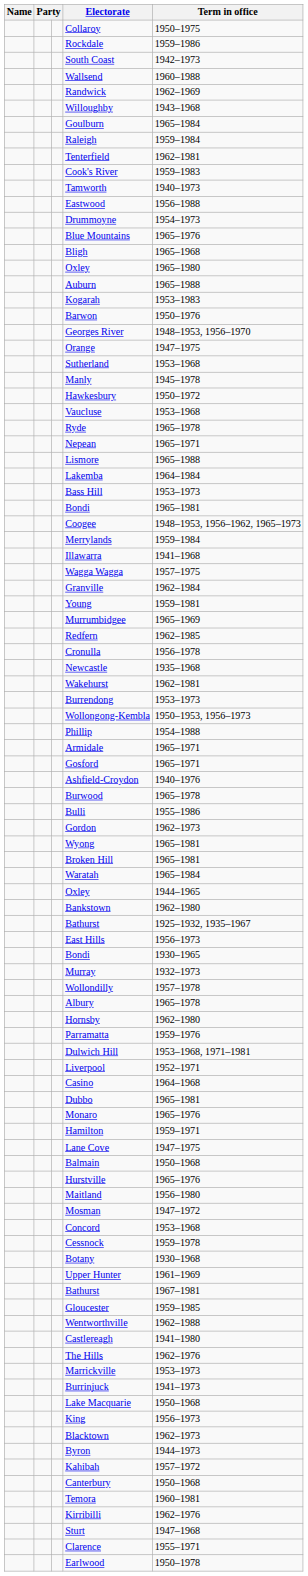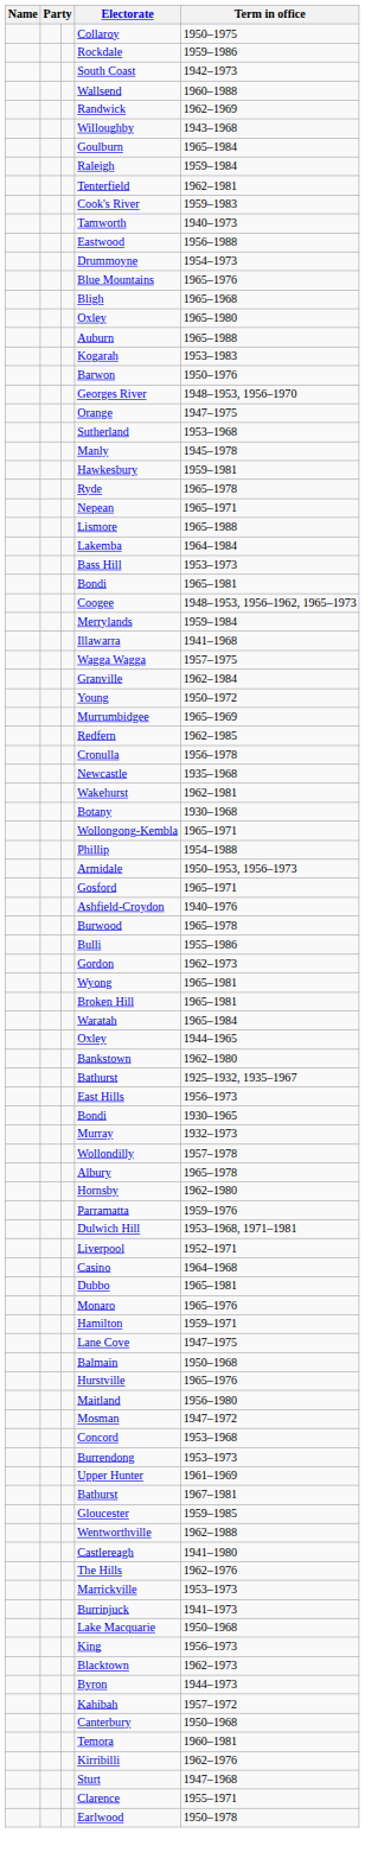 <table class="wikitable sortable">
 <tr>
 <th>Name</th>
 <th colspan=2>Party</th>
 <th><a href='#'>Electorate</a></th>
 <th>Term in office</th>
 </tr>
 <tr>
 <td></td>
 <td> </td>
 <td></td>
 <td><a href='#'>Collaroy</a></td>
 <td>1950–1975</td>
 </tr>
 <tr>
 <td></td>
 <td> </td>
 <td></td>
 <td><a href='#'>Rockdale</a></td>
 <td>1959–1986</td>
 </tr>
 <tr>
 <td></td>
 <td> </td>
 <td></td>
 <td><a href='#'>South Coast</a></td>
 <td>1942–1973</td>
 </tr>
 <tr>
 <td></td>
 <td> </td>
 <td></td>
 <td><a href='#'>Wallsend</a></td>
 <td>1960–1988</td>
 </tr>
 <tr>
 <td></td>
 <td> </td>
 <td></td>
 <td><a href='#'>Randwick</a></td>
 <td>1962–1969</td>
 </tr>
 <tr>
 <td></td>
 <td> </td>
 <td></td>
 <td><a href='#'>Willoughby</a></td>
 <td>1943–1968</td>
 </tr>
 <tr>
 <td></td>
 <td> </td>
 <td></td>
 <td><a href='#'>Goulburn</a></td>
 <td>1965–1984</td>
 </tr>
 <tr>
 <td></td>
 <td> </td>
 <td></td>
 <td><a href='#'>Raleigh</a></td>
 <td>1959–1984</td>
 </tr>
 <tr>
 <td></td>
 <td> </td>
 <td></td>
 <td><a href='#'>Tenterfield</a></td>
 <td>1962–1981</td>
 </tr>
 <tr>
 <td></td>
 <td> </td>
 <td></td>
 <td><a href='#'>Cook's River</a></td>
 <td>1959–1983</td>
 </tr>
 <tr>
 <td></td>
 <td> </td>
 <td></td>
 <td><a href='#'>Tamworth</a></td>
 <td>1940–1973</td>
 </tr>
 <tr>
 <td></td>
 <td> </td>
 <td></td>
 <td><a href='#'>Eastwood</a></td>
 <td>1956–1988</td>
 </tr>
 <tr>
 <td></td>
 <td> </td>
 <td></td>
 <td><a href='#'>Drummoyne</a></td>
 <td>1954–1973</td>
 </tr>
 <tr>
 <td></td>
 <td> </td>
 <td></td>
 <td><a href='#'>Blue Mountains</a></td>
 <td>1965–1976</td>
 </tr>
 <tr>
 <td></td>
 <td> </td>
 <td></td>
 <td><a href='#'>Bligh</a></td>
 <td>1965–1968</td>
 </tr>
 <tr>
 <td></td>
 <td> </td>
 <td></td>
 <td><a href='#'>Oxley</a></td>
 <td>1965–1980</td>
 </tr>
 <tr>
 <td></td>
 <td> </td>
 <td></td>
 <td><a href='#'>Auburn</a></td>
 <td>1965–1988</td>
 </tr>
 <tr>
 <td></td>
 <td> </td>
 <td></td>
 <td><a href='#'>Kogarah</a></td>
 <td>1953–1983</td>
 </tr>
 <tr>
 <td></td>
 <td> </td>
 <td></td>
 <td><a href='#'>Barwon</a></td>
 <td>1950–1976</td>
 </tr>
 <tr>
 <td></td>
 <td> </td>
 <td></td>
 <td><a href='#'>Georges River</a></td>
 <td>1948–1953, 1956–1970</td>
 </tr>
 <tr>
 <td></td>
 <td> </td>
 <td></td>
 <td><a href='#'>Orange</a></td>
 <td>1947–1975</td>
 </tr>
 <tr>
 <td></td>
 <td> </td>
 <td></td>
 <td><a href='#'>Sutherland</a></td>
 <td>1953–1968</td>
 </tr>
 <tr>
 <td></td>
 <td> </td>
 <td></td>
 <td><a href='#'>Manly</a></td>
 <td>1945–1978</td>
 </tr>
 <tr>
 <td></td>
 <td> </td>
 <td></td>
 <td><a href='#'>Hawkesbury</a></td>
-<td>1950–1972</td>
-</tr>
-<tr>
-<td></td>
-<td> </td>
-<td></td>
-<td><a href='#'>Vaucluse</a></td>
-<td>1953–1968</td>
+<td>1959–1981</td>
 </tr>
 <tr>
 <td></td>
 <td> </td>
 <td></td>
 <td><a href='#'>Ryde</a></td>
 <td>1965–1978</td>
 </tr>
 <tr>
 <td></td>
 <td> </td>
 <td></td>
 <td><a href='#'>Nepean</a></td>
 <td>1965–1971</td>
 </tr>
 <tr>
 <td></td>
 <td> </td>
 <td></td>
 <td><a href='#'>Lismore</a></td>
 <td>1965–1988</td>
 </tr>
 <tr>
 <td></td>
 <td> </td>
 <td></td>
 <td><a href='#'>Lakemba</a></td>
 <td>1964–1984</td>
 </tr>
 <tr>
 <td></td>
 <td> </td>
 <td></td>
 <td><a href='#'>Bass Hill</a></td>
 <td>1953–1973</td>
 </tr>
 <tr>
 <td></td>
 <td> </td>
 <td></td>
 <td><a href='#'>Bondi</a></td>
 <td>1965–1981</td>
 </tr>
 <tr>
 <td></td>
 <td> </td>
 <td></td>
 <td><a href='#'>Coogee</a></td>
 <td>1948–1953, 1956–1962, 1965–1973</td>
 </tr>
 <tr>
 <td></td>
 <td> </td>
 <td></td>
 <td><a href='#'>Merrylands</a></td>
 <td>1959–1984</td>
 </tr>
 <tr>
 <td></td>
 <td> </td>
 <td></td>
 <td><a href='#'>Illawarra</a></td>
 <td>1941–1968</td>
 </tr>
 <tr>
 <td></td>
 <td> </td>
 <td></td>
 <td><a href='#'>Wagga Wagga</a></td>
 <td>1957–1975</td>
 </tr>
 <tr>
 <td></td>
 <td> </td>
 <td></td>
 <td><a href='#'>Granville</a></td>
 <td>1962–1984</td>
 </tr>
 <tr>
 <td></td>
 <td> </td>
 <td></td>
 <td><a href='#'>Young</a></td>
-<td>1959–1981</td>
+<td>1950–1972</td>
 </tr>
 <tr>
 <td></td>
 <td> </td>
 <td></td>
 <td><a href='#'>Murrumbidgee</a></td>
 <td>1965–1969</td>
 </tr>
 <tr>
 <td></td>
 <td> </td>
 <td></td>
 <td><a href='#'>Redfern</a></td>
 <td>1962–1985</td>
 </tr>
 <tr>
 <td></td>
 <td> </td>
 <td></td>
 <td><a href='#'>Cronulla</a></td>
 <td>1956–1978</td>
 </tr>
 <tr>
 <td></td>
 <td> </td>
 <td></td>
 <td><a href='#'>Newcastle</a></td>
 <td>1935–1968</td>
 </tr>
 <tr>
 <td></td>
 <td> </td>
 <td></td>
 <td><a href='#'>Wakehurst</a></td>
 <td>1962–1981</td>
 </tr>
 <tr>
 <td></td>
 <td> </td>
 <td></td>
-<td><a href='#'>Burrendong</a></td>
-<td>1953–1973</td>
+<td><a href='#'>Botany</a></td>
+<td>1930–1968</td>
 </tr>
 <tr>
 <td></td>
 <td> </td>
 <td></td>
 <td><a href='#'>Wollongong-Kembla</a></td>
-<td>1950–1953, 1956–1973</td>
+<td>1965–1971</td>
 </tr>
 <tr>
 <td></td>
 <td> </td>
 <td></td>
 <td><a href='#'>Phillip</a></td>
 <td>1954–1988</td>
 </tr>
 <tr>
 <td></td>
 <td> </td>
 <td></td>
 <td><a href='#'>Armidale</a></td>
-<td>1965–1971</td>
+<td>1950–1953, 1956–1973</td>
 </tr>
 <tr>
 <td></td>
 <td> </td>
 <td></td>
 <td><a href='#'>Gosford</a></td>
 <td>1965–1971</td>
 </tr>
 <tr>
 <td></td>
 <td> </td>
 <td></td>
 <td><a href='#'>Ashfield-Croydon</a></td>
 <td>1940–1976</td>
 </tr>
 <tr>
 <td></td>
 <td> </td>
 <td></td>
 <td><a href='#'>Burwood</a></td>
 <td>1965–1978</td>
 </tr>
 <tr>
 <td></td>
 <td> </td>
 <td></td>
 <td><a href='#'>Bulli</a></td>
 <td>1955–1986</td>
 </tr>
 <tr>
 <td></td>
 <td> </td>
 <td></td>
 <td><a href='#'>Gordon</a></td>
 <td>1962–1973</td>
 </tr>
 <tr>
 <td></td>
 <td> </td>
 <td></td>
 <td><a href='#'>Wyong</a></td>
 <td>1965–1981</td>
 </tr>
 <tr>
 <td></td>
 <td> </td>
 <td></td>
 <td><a href='#'>Broken Hill</a></td>
 <td>1965–1981</td>
 </tr>
 <tr>
 <td></td>
 <td> </td>
 <td></td>
 <td><a href='#'>Waratah</a></td>
 <td>1965–1984</td>
 </tr>
 <tr>
 <td></td>
 <td> </td>
 <td></td>
 <td><a href='#'>Oxley</a></td>
 <td>1944–1965</td>
 </tr>
 <tr>
 <td></td>
 <td> </td>
 <td></td>
 <td><a href='#'>Bankstown</a></td>
 <td>1962–1980</td>
 </tr>
 <tr>
 <td></td>
 <td> </td>
 <td></td>
 <td><a href='#'>Bathurst</a></td>
 <td>1925–1932, 1935–1967</td>
 </tr>
 <tr>
 <td></td>
 <td> </td>
 <td></td>
 <td><a href='#'>East Hills</a></td>
 <td>1956–1973</td>
 </tr>
 <tr>
 <td></td>
 <td> </td>
 <td></td>
 <td><a href='#'>Bondi</a></td>
 <td>1930–1965</td>
 </tr>
 <tr>
 <td></td>
 <td> </td>
 <td></td>
 <td><a href='#'>Murray</a></td>
 <td>1932–1973</td>
 </tr>
 <tr>
 <td></td>
 <td> </td>
 <td></td>
 <td><a href='#'>Wollondilly</a></td>
 <td>1957–1978</td>
 </tr>
 <tr>
 <td></td>
 <td> </td>
 <td></td>
 <td><a href='#'>Albury</a></td>
 <td>1965–1978</td>
 </tr>
 <tr>
 <td></td>
 <td> </td>
 <td></td>
 <td><a href='#'>Hornsby</a></td>
 <td>1962–1980</td>
 </tr>
 <tr>
 <td></td>
 <td> </td>
 <td></td>
 <td><a href='#'>Parramatta</a></td>
 <td>1959–1976</td>
 </tr>
 <tr>
 <td></td>
 <td> </td>
 <td></td>
 <td><a href='#'>Dulwich Hill</a></td>
 <td>1953–1968, 1971–1981</td>
 </tr>
 <tr>
 <td></td>
 <td> </td>
 <td></td>
 <td><a href='#'>Liverpool</a></td>
 <td>1952–1971</td>
 </tr>
 <tr>
 <td></td>
 <td> </td>
 <td></td>
 <td><a href='#'>Casino</a></td>
 <td>1964–1968</td>
 </tr>
 <tr>
 <td></td>
 <td> </td>
 <td></td>
 <td><a href='#'>Dubbo</a></td>
 <td>1965–1981</td>
 </tr>
 <tr>
 <td></td>
 <td> </td>
 <td></td>
 <td><a href='#'>Monaro</a></td>
 <td>1965–1976</td>
 </tr>
 <tr>
 <td></td>
 <td> </td>
 <td></td>
 <td><a href='#'>Hamilton</a></td>
 <td>1959–1971</td>
 </tr>
 <tr>
 <td></td>
 <td> </td>
 <td></td>
 <td><a href='#'>Lane Cove</a></td>
 <td>1947–1975</td>
 </tr>
 <tr>
 <td></td>
 <td> </td>
 <td></td>
 <td><a href='#'>Balmain</a></td>
 <td>1950–1968</td>
 </tr>
 <tr>
 <td></td>
 <td> </td>
 <td></td>
 <td><a href='#'>Hurstville</a></td>
 <td>1965–1976</td>
 </tr>
 <tr>
 <td></td>
 <td> </td>
 <td></td>
 <td><a href='#'>Maitland</a></td>
 <td>1956–1980</td>
 </tr>
 <tr>
 <td></td>
 <td> </td>
 <td></td>
 <td><a href='#'>Mosman</a></td>
 <td>1947–1972</td>
 </tr>
 <tr>
 <td></td>
 <td> </td>
 <td></td>
 <td><a href='#'>Concord</a></td>
 <td>1953–1968</td>
 </tr>
 <tr>
 <td></td>
 <td> </td>
 <td></td>
-<td><a href='#'>Cessnock</a></td>
-<td>1959–1978</td>
-</tr>
-<tr>
-<td></td>
-<td> </td>
-<td></td>
-<td><a href='#'>Botany</a></td>
-<td>1930–1968</td>
+<td><a href='#'>Burrendong</a></td>
+<td>1953–1973</td>
 </tr>
 <tr>
 <td></td>
 <td> </td>
 <td></td>
 <td><a href='#'>Upper Hunter</a></td>
 <td>1961–1969</td>
 </tr>
 <tr>
 <td></td>
 <td> </td>
 <td></td>
 <td><a href='#'>Bathurst</a></td>
 <td>1967–1981</td>
 </tr>
 <tr>
 <td></td>
 <td> </td>
 <td></td>
 <td><a href='#'>Gloucester</a></td>
 <td>1959–1985</td>
 </tr>
 <tr>
 <td></td>
 <td> </td>
 <td></td>
 <td><a href='#'>Wentworthville</a></td>
 <td>1962–1988</td>
 </tr>
 <tr>
 <td></td>
 <td> </td>
 <td></td>
 <td><a href='#'>Castlereagh</a></td>
 <td>1941–1980</td>
 </tr>
 <tr>
 <td></td>
 <td> </td>
 <td></td>
 <td><a href='#'>The Hills</a></td>
 <td>1962–1976</td>
 </tr>
 <tr>
 <td></td>
 <td> </td>
 <td></td>
 <td><a href='#'>Marrickville</a></td>
 <td>1953–1973</td>
 </tr>
 <tr>
 <td></td>
 <td> </td>
 <td></td>
 <td><a href='#'>Burrinjuck</a></td>
 <td>1941–1973</td>
 </tr>
 <tr>
 <td></td>
 <td> </td>
 <td></td>
 <td><a href='#'>Lake Macquarie</a></td>
 <td>1950–1968</td>
 </tr>
 <tr>
 <td></td>
 <td> </td>
 <td></td>
 <td><a href='#'>King</a></td>
 <td>1956–1973</td>
 </tr>
 <tr>
 <td></td>
 <td> </td>
 <td></td>
 <td><a href='#'>Blacktown</a></td>
 <td>1962–1973</td>
 </tr>
 <tr>
 <td></td>
 <td> </td>
 <td></td>
 <td><a href='#'>Byron</a></td>
 <td>1944–1973</td>
 </tr>
 <tr>
 <td></td>
 <td> </td>
 <td></td>
 <td><a href='#'>Kahibah</a></td>
 <td>1957–1972</td>
 </tr>
 <tr>
 <td></td>
 <td> </td>
 <td></td>
 <td><a href='#'>Canterbury</a></td>
 <td>1950–1968</td>
 </tr>
 <tr>
 <td></td>
 <td> </td>
 <td></td>
 <td><a href='#'>Temora</a></td>
 <td>1960–1981</td>
 </tr>
 <tr>
 <td></td>
 <td> </td>
 <td></td>
 <td><a href='#'>Kirribilli</a></td>
 <td>1962–1976</td>
 </tr>
 <tr>
 <td></td>
 <td> </td>
 <td></td>
 <td><a href='#'>Sturt</a></td>
 <td>1947–1968</td>
 </tr>
 <tr>
 <td></td>
 <td> </td>
 <td></td>
 <td><a href='#'>Clarence</a></td>
 <td>1955–1971</td>
 </tr>
 <tr>
 <td></td>
 <td> </td>
 <td></td>
 <td><a href='#'>Earlwood</a></td>
 <td>1950–1978</td>
 </tr>
 </table>
